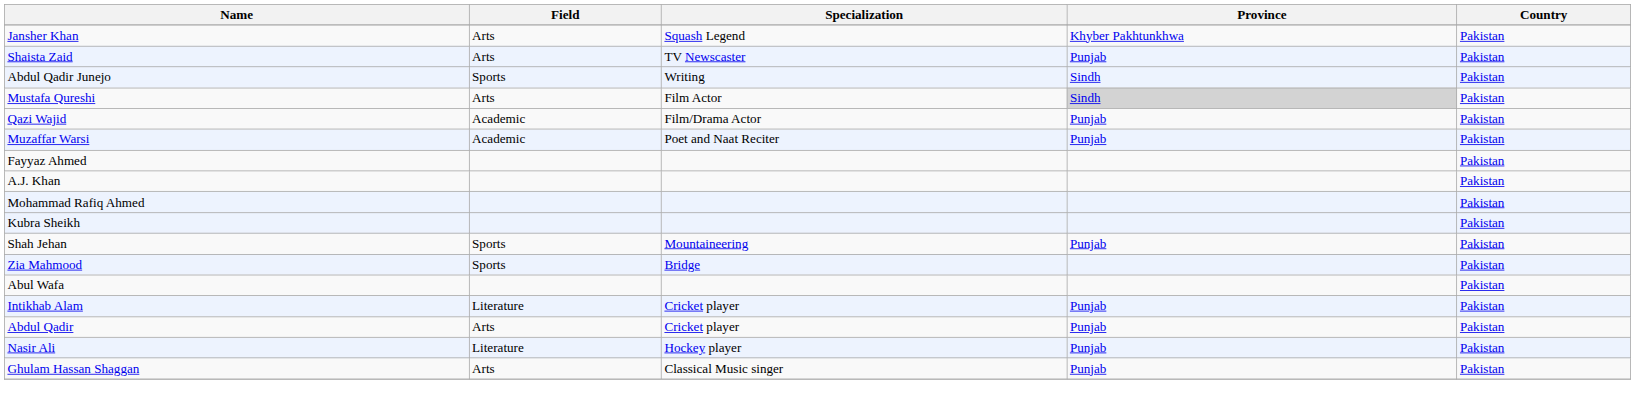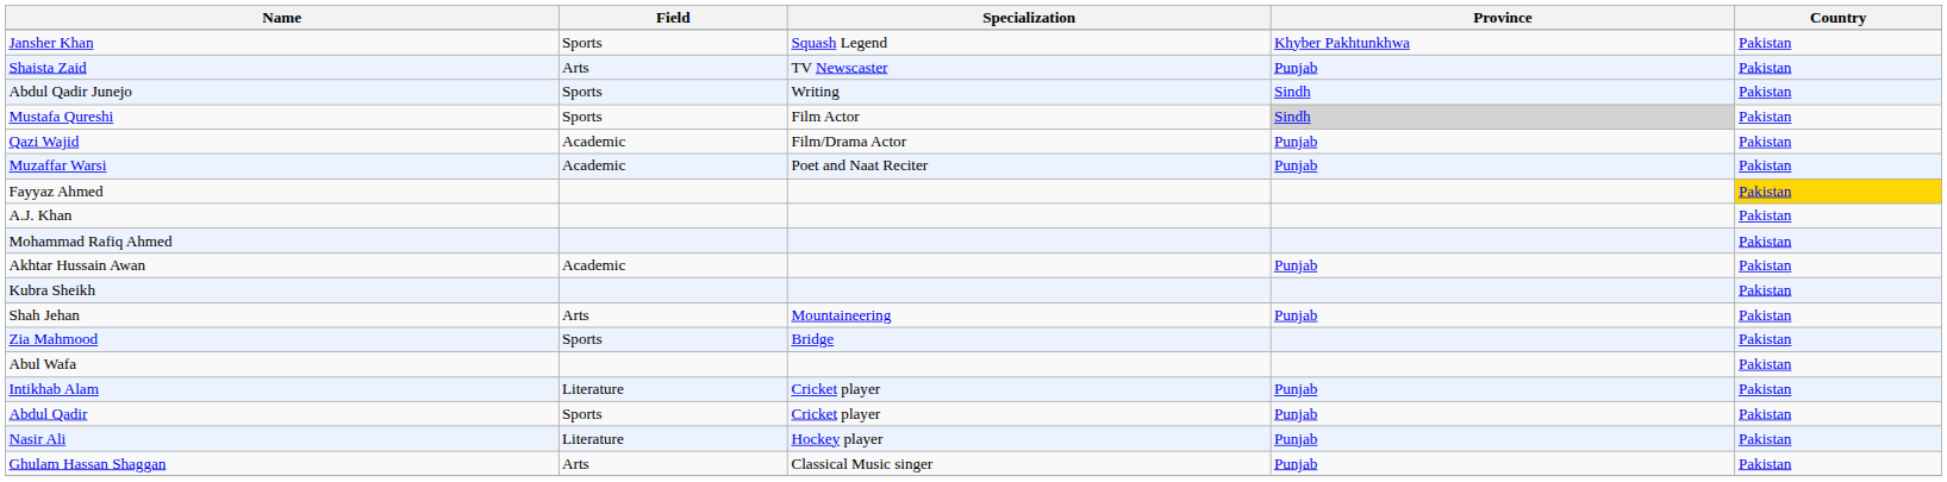 <table class="wikitable sortable" width="100%">
 <tr>
 <th>Name</th>
 <th>Field</th>
 <th>Specialization</th>
 <th>Province</th>
 <th>Country</th>
 </tr>
 <tr bgcolor=#edf3fe>
 </tr>
 <tr>
 <td><a href='#'>Jansher Khan</a></td>
-<td>Arts</td>
+<td>Sports</td>
 <td><a href='#'>Squash</a> Legend</td>
 <td><a href='#'>Khyber Pakhtunkhwa</a></td>
 <td><a href='#'>Pakistan</a></td>
 </tr>
 <tr bgcolor=#edf3fe>
 <td><a href='#'>Shaista Zaid</a></td>
 <td>Arts</td>
 <td>TV <a href='#'>Newscaster</a></td>
 <td><a href='#'>Punjab</a></td>
 <td><a href='#'>Pakistan</a></td>
 </tr>
 <tr bgcolor=#edf3fe>
 <td>Abdul Qadir Junejo</td>
 <td>Sports</td>
 <td>Writing</td>
 <td><a href='#'>Sindh</a></td>
 <td><a href='#'>Pakistan</a></td>
 </tr>
 <tr>
 <td><a href='#'>Mustafa Qureshi</a></td>
-<td>Arts</td>
+<td>Sports</td>
 <td>Film Actor</td>
 <td style="background: lightgrey;"><a href='#'>Sindh</a></td>
 <td><a href='#'>Pakistan</a></td>
 </tr>
 <tr>
 <td><a href='#'>Qazi Wajid</a></td>
 <td>Academic</td>
 <td>Film/Drama Actor</td>
 <td><a href='#'>Punjab</a></td>
 <td><a href='#'>Pakistan</a></td>
 </tr>
 <tr bgcolor=#edf3fe>
 <td><a href='#'>Muzaffar Warsi</a></td>
 <td>Academic</td>
 <td>Poet and Naat Reciter</td>
 <td><a href='#'>Punjab</a></td>
 <td><a href='#'>Pakistan</a></td>
 </tr>
 <tr>
 <td>Fayyaz Ahmed</td>
 <td></td>
 <td></td>
 <td></td>
-<td><a href='#'>Pakistan</a></td>
+<td style="background: gold;"><a href='#'>Pakistan</a></td>
 </tr>
 <tr>
 <td>A.J. Khan</td>
 <td></td>
 <td></td>
 <td></td>
 <td><a href='#'>Pakistan</a></td>
 </tr>
 <tr bgcolor=#edf3fe>
 <td>Mohammad Rafiq Ahmed</td>
 <td></td>
 <td></td>
 <td></td>
 <td><a href='#'>Pakistan</a></td>
 </tr>
+<tr>
+<td>Akhtar Hussain Awan</td>
+<td>Academic</td>
+<td></td>
+<td><a href='#'>Punjab</a></td>
+<td><a href='#'>Pakistan</a></td>
+</tr>
 <tr bgcolor=#edf3fe>
 <td>Kubra Sheikh</td>
 <td></td>
 <td></td>
 <td></td>
 <td><a href='#'>Pakistan</a></td>
 </tr>
 <tr>
 <td>Shah Jehan</td>
-<td>Sports</td>
+<td>Arts</td>
 <td><a href='#'>Mountaineering</a></td>
 <td><a href='#'>Punjab</a></td>
 <td><a href='#'>Pakistan</a></td>
 </tr>
 <tr bgcolor=#edf3fe>
 <td><a href='#'>Zia Mahmood</a></td>
 <td>Sports</td>
 <td><a href='#'>Bridge</a></td>
 <td></td>
 <td><a href='#'>Pakistan</a></td>
 </tr>
 <tr>
 <td>Abul Wafa</td>
 <td></td>
 <td></td>
 <td></td>
 <td><a href='#'>Pakistan</a></td>
 </tr>
 <tr bgcolor=#edf3fe>
 <td><a href='#'>Intikhab Alam</a></td>
 <td>Literature</td>
 <td><a href='#'>Cricket</a> player</td>
 <td><a href='#'>Punjab</a></td>
 <td><a href='#'>Pakistan</a></td>
 </tr>
 <tr>
 <td><a href='#'>Abdul Qadir</a></td>
-<td>Arts</td>
+<td>Sports</td>
 <td><a href='#'>Cricket</a> player</td>
 <td><a href='#'>Punjab</a></td>
 <td><a href='#'>Pakistan</a></td>
 </tr>
 <tr bgcolor=#edf3fe>
 <td><a href='#'>Nasir Ali</a></td>
 <td>Literature</td>
 <td><a href='#'>Hockey</a> player</td>
 <td><a href='#'>Punjab</a></td>
 <td><a href='#'>Pakistan</a></td>
 </tr>
 <tr>
 <td><a href='#'>Ghulam Hassan Shaggan</a></td>
 <td>Arts</td>
 <td>Classical Music singer</td>
 <td><a href='#'>Punjab</a></td>
 <td><a href='#'>Pakistan</a></td>
 </tr>
 <tr bgcolor=#edf3fe>
 </tr>
 </table>
